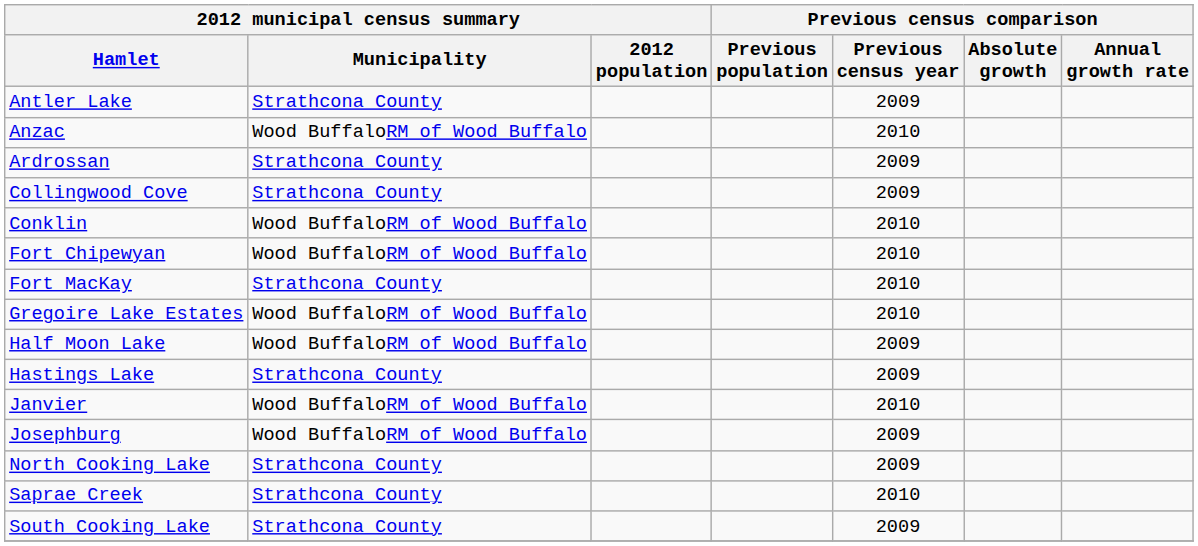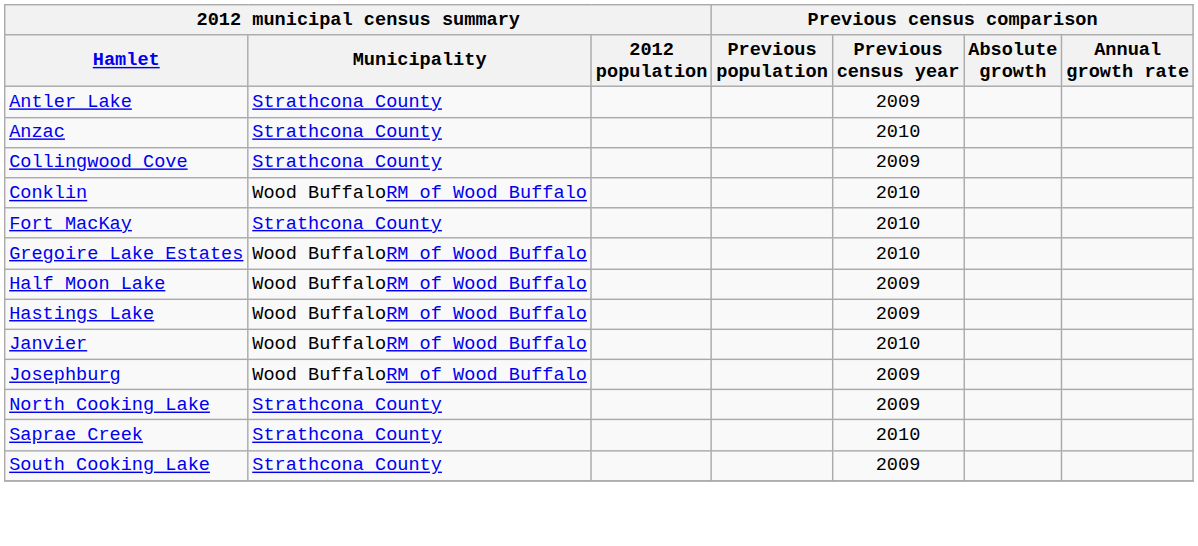 <table class="wikitable sortable">
 <tr>
 <th colspan=3 class=unsortable>2012 municipal census summary</th>
 <th colspan=4 class=unsortable>Previous census comparison</th>
 </tr>
 <tr>
 <th><a href='#'>Hamlet</a></th>
 <th>Municipality</th>
 <th>2012<br>population<br></th>
 <th>Previous<br>population<br></th>
 <th>Previous<br>census year<br></th>
 <th>Absolute<br>growth</th>
 <th>Annual<br>growth rate</th>
 </tr>
 <tr>
 <td><a href='#'>Antler Lake</a></td>
 <td><a href='#'>Strathcona County</a></td>
 <td align=center></td>
 <td align=center></td>
 <td align=center>2009</td>
 <td align=center></td>
 <td align=center></td>
 </tr>
 <tr>
 <td><a href='#'>Anzac</a></td>
-<td><span>Wood Buffalo</span><a href='#'>RM of Wood Buffalo</a></td>
+<td><a href='#'>Strathcona County</a></td>
 <td align=center></td>
 <td align=center></td>
 <td align=center>2010</td>
-<td align=center></td>
-<td align=center></td>
-</tr>
-<tr>
-<td><a href='#'>Ardrossan</a></td>
-<td><a href='#'>Strathcona County</a></td>
-<td align=center></td>
-<td align=center></td>
-<td align=center>2009</td>
 <td align=center></td>
 <td align=center></td>
 </tr>
 <tr>
 <td><a href='#'>Collingwood Cove</a></td>
 <td><a href='#'>Strathcona County</a></td>
 <td align=center></td>
 <td align=center></td>
 <td align=center>2009</td>
 <td align=center></td>
 <td align=center></td>
 </tr>
 <tr>
 <td><a href='#'>Conklin</a></td>
-<td><span>Wood Buffalo</span><a href='#'>RM of Wood Buffalo</a></td>
-<td align=center></td>
-<td align=center></td>
-<td align=center>2010</td>
-<td align=center></td>
-<td align=center></td>
-</tr>
-<tr>
-<td><a href='#'>Fort Chipewyan</a></td>
 <td><span>Wood Buffalo</span><a href='#'>RM of Wood Buffalo</a></td>
 <td align=center></td>
 <td align=center></td>
 <td align=center>2010</td>
 <td align=center></td>
 <td align=center></td>
 </tr>
 <tr>
 <td><a href='#'>Fort MacKay</a></td>
 <td><a href='#'>Strathcona County</a></td>
 <td align=center></td>
 <td align=center></td>
 <td align=center>2010</td>
 <td align=center></td>
 <td align=center></td>
 </tr>
 <tr>
 <td><a href='#'>Gregoire Lake Estates</a></td>
 <td><span>Wood Buffalo</span><a href='#'>RM of Wood Buffalo</a></td>
 <td align=center></td>
 <td align=center></td>
 <td align=center>2010</td>
 <td align=center></td>
 <td align=center></td>
 </tr>
 <tr>
 <td><a href='#'>Half Moon Lake</a></td>
 <td><span>Wood Buffalo</span><a href='#'>RM of Wood Buffalo</a></td>
 <td align=center></td>
 <td align=center></td>
 <td align=center>2009</td>
 <td align=center></td>
 <td align=center></td>
 </tr>
 <tr>
 <td><a href='#'>Hastings Lake</a></td>
-<td><a href='#'>Strathcona County</a></td>
+<td><span>Wood Buffalo</span><a href='#'>RM of Wood Buffalo</a></td>
 <td align=center></td>
 <td align=center></td>
 <td align=center>2009</td>
 <td align=center></td>
 <td align=center></td>
 </tr>
 <tr>
 <td><a href='#'>Janvier</a></td>
 <td><span>Wood Buffalo</span><a href='#'>RM of Wood Buffalo</a></td>
 <td align=center></td>
 <td align=center></td>
 <td align=center>2010</td>
 <td align=center></td>
 <td align=center></td>
 </tr>
 <tr>
 <td><a href='#'>Josephburg</a></td>
 <td><span>Wood Buffalo</span><a href='#'>RM of Wood Buffalo</a></td>
 <td align=center></td>
 <td align=center></td>
 <td align=center>2009</td>
 <td align=center></td>
 <td align=center></td>
 </tr>
 <tr>
 <td><a href='#'>North Cooking Lake</a></td>
 <td><a href='#'>Strathcona County</a></td>
 <td align=center></td>
 <td align=center></td>
 <td align=center>2009</td>
 <td align=center></td>
 <td align=center></td>
 </tr>
 <tr>
 <td><a href='#'>Saprae Creek</a></td>
 <td><a href='#'>Strathcona County</a></td>
 <td align=center></td>
 <td align=center></td>
 <td align=center>2010</td>
 <td align=center></td>
 <td align=center></td>
 </tr>
 <tr>
 <td><a href='#'>South Cooking Lake</a></td>
 <td><a href='#'>Strathcona County</a></td>
 <td align=center></td>
 <td align=center></td>
 <td align=center>2009</td>
 <td align=center></td>
 <td align=center></td>
 </tr>
 <tr>
 </tr>
 </table>
